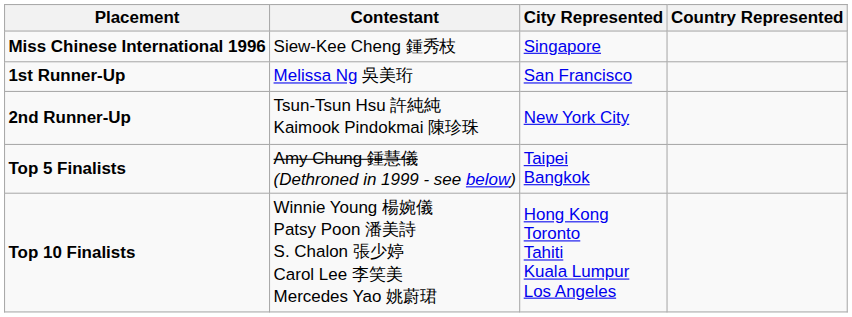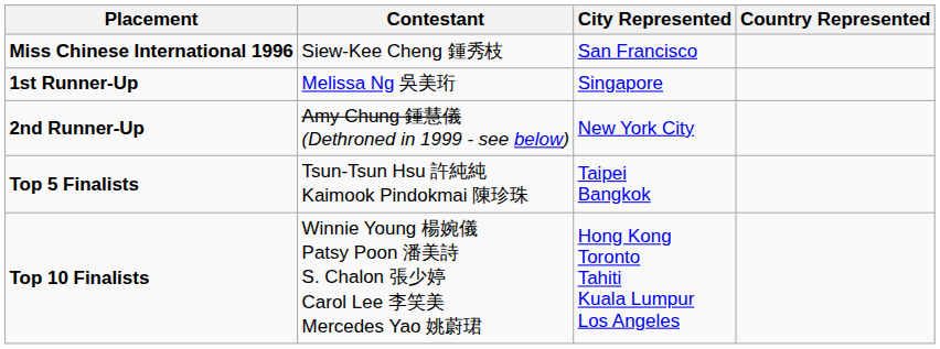 <table class="wikitable" border="1">
 <tr>
 <th>Placement</th>
 <th>Contestant</th>
 <th>City Represented</th>
 <th>Country Represented</th>
 </tr>
 <tr>
 <td><strong>Miss Chinese International 1996</strong></td>
 <td>Siew-Kee Cheng 鍾秀枝</td>
-<td><a href='#'>Singapore</a></td>
+<td><a href='#'>San Francisco</a></td>
 <td></td>
 </tr>
 <tr>
 <td><strong>1st Runner-Up</strong></td>
 <td><a href='#'>Melissa Ng</a> 吳美珩</td>
-<td><a href='#'>San Francisco</a></td>
+<td><a href='#'>Singapore</a></td>
 <td></td>
 </tr>
 <tr>
 <td><strong>2nd Runner-Up</strong></td>
-<td>Tsun-Tsun Hsu 許純純<br>Kaimook Pindokmai 陳珍珠</td>
+<td><s>Amy Chung 鍾慧儀</s> <br> <em>(Dethroned in 1999 - see <a href='#'>below</a>)</em></td>
 <td><a href='#'>New York City</a></td>
 <td></td>
 </tr>
 <tr>
 <td><strong>Top 5 Finalists</strong></td>
-<td><s>Amy Chung 鍾慧儀</s> <br> <em>(Dethroned in 1999 - see <a href='#'>below</a>)</em></td>
+<td>Tsun-Tsun Hsu 許純純<br>Kaimook Pindokmai 陳珍珠</td>
 <td><a href='#'>Taipei</a><br><a href='#'>Bangkok</a></td>
 <td><br></td>
 </tr>
 <tr>
 <td><strong>Top 10 Finalists</strong></td>
 <td>Winnie Young 楊婉儀<br>Patsy Poon 潘美詩<br>S. Chalon 張少婷<br>Carol Lee 李笑美<br>Mercedes Yao 姚蔚珺</td>
 <td><a href='#'>Hong Kong</a><br><a href='#'>Toronto</a><br><a href='#'>Tahiti</a><br><a href='#'>Kuala Lumpur</a><br><a href='#'>Los Angeles</a></td>
 <td><br><br><br><br></td>
 </tr>
 </table>
